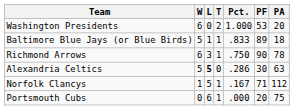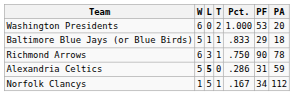 <table class="wikitable">
 <tr>
 <th>Team</th>
 <th>W</th>
 <th>L</th>
 <th>T</th>
 <th>Pct.</th>
 <th>PF</th>
 <th>PA</th>
 </tr>
 <tr align="center">
 <td align="left">Washington Presidents</td>
 <td>6</td>
 <td>0</td>
 <td>2</td>
 <td>1.000</td>
 <td>53</td>
 <td>20</td>
 </tr>
 <tr align="center">
 <td align="left">Baltimore Blue Jays (or Blue Birds)</td>
 <td>5</td>
 <td>1</td>
 <td>1</td>
 <td>.833</td>
-<td>89</td>
+<td>29</td>
 <td>18</td>
 </tr>
 <tr align="center">
 <td align="left">Richmond Arrows</td>
 <td>6</td>
 <td>3</td>
 <td>1</td>
 <td>.750</td>
 <td>90</td>
 <td>78</td>
 </tr>
 <tr align="center">
 <td align="left">Alexandria Celtics</td>
 <td>5</td>
 <td><strong>5</strong></td>
 <td>0</td>
 <td>.286</td>
-<td>30</td>
-<td>63</td>
+<td>31</td>
+<td>59</td>
 </tr>
 <tr align="center">
 <td align="left">Norfolk Clancys</td>
 <td>1</td>
 <td>5</td>
 <td>1</td>
 <td>.167</td>
-<td>71</td>
+<td>34</td>
 <td>112</td>
 </tr>
-<tr align="center">
-<td align="left">Portsmouth Cubs</td>
-<td>0</td>
-<td>6</td>
-<td>1</td>
-<td>.000</td>
-<td>20</td>
-<td>75</td>
-</tr>
 </table>
